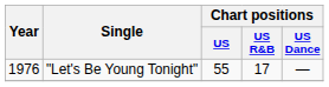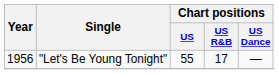 <table class="wikitable" style="text-align:center;">
 <tr>
 <th rowspan="2">Year</th>
 <th rowspan="2">Single</th>
 <th colspan="3">Chart positions</th>
 </tr>
 <tr style="font-size:smaller;">
 <th width="40"><a href='#'>US</a></th>
 <th width="40"><a href='#'>US<br>R&B</a></th>
 <th width="40"><a href='#'>US<br>Dance</a></th>
 </tr>
 <tr>
-<td rowspan="1">1976</td>
+<td rowspan="1">1956</td>
 <td align="left">"Let's Be Young Tonight"</td>
 <td>55</td>
 <td>17</td>
 <td>—</td>
 </tr>
 <tr>
 </tr>
 </table>
